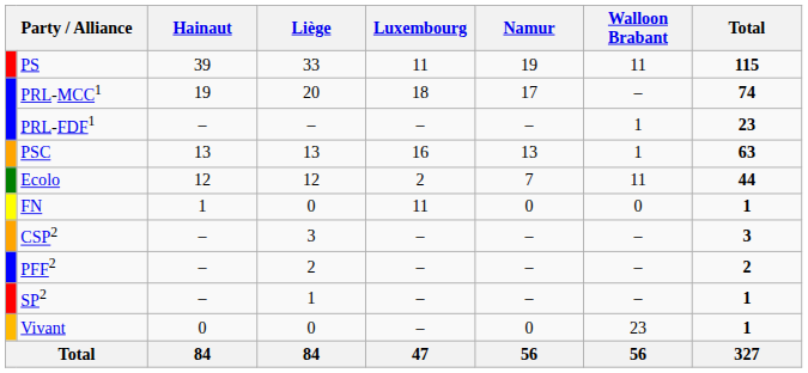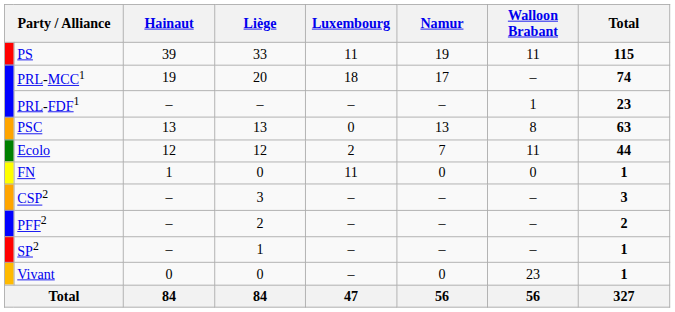 <table class="wikitable" style="text-align: center">
 <tr>
 <th style="width: 8em" colspan=2>Party / Alliance</th>
 <th style="width: 6em"><a href='#'>Hainaut</a></th>
 <th style="width: 6em"><a href='#'>Liège</a></th>
 <th style="width: 6em"><a href='#'>Luxembourg</a></th>
 <th style="width: 6em"><a href='#'>Namur</a></th>
 <th style="width: 6em"><a href='#'>Walloon Brabant</a></th>
 <th style="width: 6em">Total</th>
 </tr>
 <tr>
 <td bgcolor="red"></td>
 <td style="text-align: left"><a href='#'>PS</a></td>
 <td>39</td>
 <td>33</td>
 <td>11</td>
 <td>19</td>
 <td>11</td>
 <td><strong>115</strong></td>
 </tr>
 <tr>
 <td rowspan=2 bgcolor="blue"></td>
 <td style="text-align: left"><a href='#'>PRL</a>-<a href='#'>MCC</a><sup>1</sup></td>
 <td>19</td>
 <td>20</td>
 <td>18</td>
 <td>17</td>
 <td>–</td>
 <td><strong>74</strong></td>
 </tr>
 <tr>
 <td style="text-align: left"><a href='#'>PRL</a>-<a href='#'>FDF</a><sup>1</sup></td>
 <td>–</td>
 <td>–</td>
 <td>–</td>
 <td>–</td>
 <td>1</td>
 <td><strong>23</strong></td>
 </tr>
 <tr>
 <td bgcolor="orange"></td>
 <td style="text-align: left"><a href='#'>PSC</a></td>
 <td>13</td>
 <td>13</td>
-<td>16</td>
+<td>0</td>
 <td>13</td>
-<td>1</td>
+<td>8</td>
 <td><strong>63</strong></td>
 </tr>
 <tr>
 <td bgcolor="green"></td>
 <td style="text-align: left"><a href='#'>Ecolo</a></td>
 <td>12</td>
 <td>12</td>
 <td>2</td>
 <td>7</td>
 <td>11</td>
 <td><strong>44</strong></td>
 </tr>
 <tr>
 <td bgcolor="yellow"></td>
 <td style="text-align: left"><a href='#'>FN</a></td>
 <td>1</td>
 <td>0</td>
 <td>11</td>
 <td>0</td>
 <td>0</td>
 <td><strong>1</strong></td>
 </tr>
 <tr>
 <td bgcolor="orange"></td>
 <td style="text-align: left"><a href='#'>CSP</a><sup>2</sup></td>
 <td>–</td>
 <td>3</td>
 <td>–</td>
 <td>–</td>
 <td>–</td>
 <td><strong>3</strong></td>
 </tr>
 <tr>
 <td bgcolor="blue"></td>
 <td style="text-align: left"><a href='#'>PFF</a><sup>2</sup></td>
 <td>–</td>
 <td>2</td>
 <td>–</td>
 <td>–</td>
 <td>–</td>
 <td><strong>2</strong></td>
 </tr>
 <tr>
 <td bgcolor="red"></td>
 <td style="text-align: left"><a href='#'>SP</a><sup>2</sup></td>
 <td>–</td>
 <td>1</td>
 <td>–</td>
 <td>–</td>
 <td>–</td>
 <td><strong>1</strong></td>
 </tr>
 <tr>
 <td bgcolor="#FFBA00"></td>
 <td style="text-align: left"><a href='#'>Vivant</a></td>
 <td>0</td>
 <td>0</td>
 <td>–</td>
 <td>0</td>
 <td>23</td>
 <td><strong>1</strong></td>
 </tr>
 <tr>
 <th colspan=2>Total</th>
 <th>84</th>
 <th>84</th>
 <th>47</th>
 <th>56</th>
 <th>56</th>
 <th>327</th>
 </tr>
 </table>
